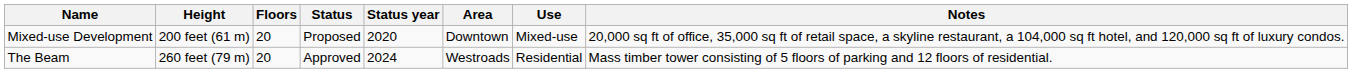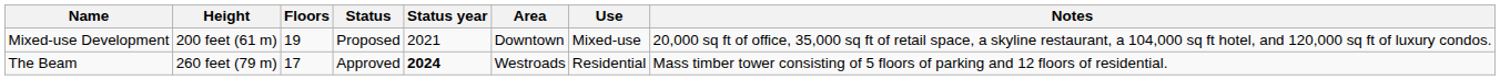 <table class="wikitable sortable" style>
 <tr>
 <th>Name</th>
 <th>Height</th>
 <th>Floors</th>
 <th>Status</th>
 <th>Status year</th>
 <th>Area</th>
 <th>Use</th>
 <th>Notes</th>
 </tr>
 <tr>
 <td>Mixed-use Development</td>
 <td>200 feet (61 m)</td>
-<td>20</td>
+<td>19</td>
 <td>Proposed</td>
-<td>2020</td>
+<td>2021</td>
 <td>Downtown</td>
 <td>Mixed-use</td>
 <td>20,000 sq ft of office, 35,000 sq ft of retail space, a skyline restaurant, a 104,000 sq ft hotel, and 120,000 sq ft of luxury condos. </td>
 </tr>
 <tr>
 <td>The Beam</td>
 <td>260 feet (79 m)</td>
-<td>20</td>
+<td>17</td>
 <td>Approved</td>
-<td>2024</td>
+<td><strong>2024</strong></td>
 <td>Westroads</td>
 <td>Residential</td>
 <td>Mass timber tower consisting of 5 floors of parking and 12 floors of residential. </td>
 </tr>
 </table>
